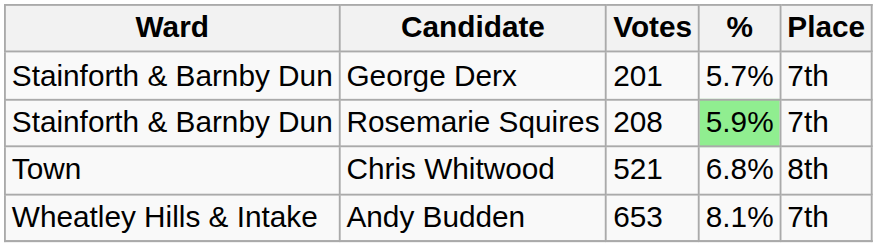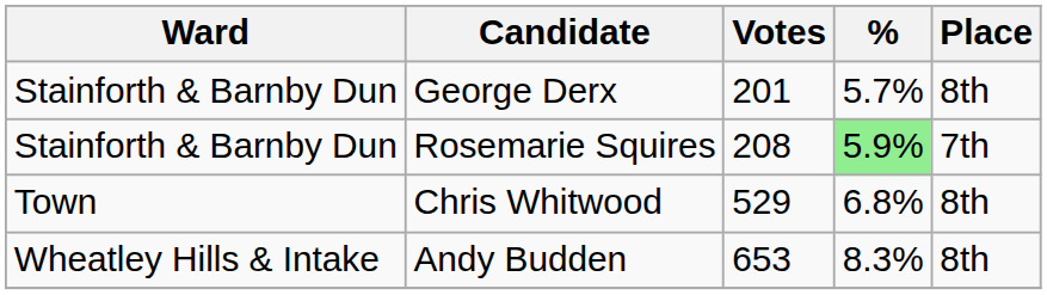 <table class="wikitable">
 <tr>
 <th>Ward</th>
 <th>Candidate</th>
 <th>Votes</th>
 <th>%</th>
 <th>Place</th>
 </tr>
 <tr>
 <td>Stainforth & Barnby Dun</td>
 <td>George Derx</td>
 <td>201</td>
 <td>5.7%</td>
-<td>7th</td>
+<td>8th</td>
 </tr>
 <tr>
 <td>Stainforth & Barnby Dun</td>
 <td>Rosemarie Squires</td>
 <td>208</td>
 <td style="background: lightgreen;">5.9%</td>
 <td>7th</td>
 </tr>
 <tr>
 <td>Town</td>
 <td>Chris Whitwood</td>
-<td>521</td>
+<td>529</td>
 <td>6.8%</td>
 <td>8th</td>
 </tr>
 <tr>
 <td>Wheatley Hills & Intake</td>
 <td>Andy Budden</td>
 <td>653</td>
-<td>8.1%</td>
-<td>7th</td>
+<td>8.3%</td>
+<td>8th</td>
 </tr>
 <tr>
 </tr>
 </table>
